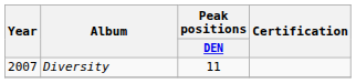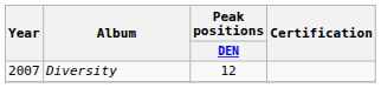 <table class="wikitable">
 <tr>
 <th align="center" rowspan="2" width="10">Year</th>
 <th align="center" rowspan="2" width="140">Album</th>
 <th align="center" colspan="1" width="20">Peak positions</th>
 <th align="center" rowspan="2" width="70">Certification</th>
 </tr>
 <tr>
 <th scope="col" style="width:3em;font-size:90%;"><a href='#'>DEN</a><br></th>
 </tr>
 <tr>
 <td style="text-align:center;">2007</td>
 <td><em>Diversity</em></td>
-<td style="text-align:center;">11</td>
+<td style="text-align:center;">12</td>
 <td style="text-align:center;"></td>
 </tr>
 <tr>
 </tr>
 </table>
